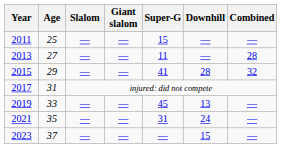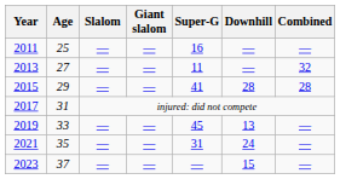 <table class=wikitable style="text-align:center">
 <tr>
 <th>  Year  </th>
 <th> Age </th>
 <th> Slalom </th>
 <th> Giant <br> slalom </th>
 <th>Super-G</th>
 <th>Downhill</th>
 <th>Combined</th>
 </tr>
 <tr>
 <td><a href='#'>2011</a></td>
 <td><em>25</em></td>
 <td><a href='#'>—</a></td>
 <td><a href='#'>—</a></td>
-<td><a href='#'>15</a></td>
+<td><a href='#'>16</a></td>
 <td><a href='#'>—</a></td>
 <td><a href='#'>—</a></td>
 </tr>
 <tr>
 <td><a href='#'>2013</a></td>
 <td><em>27</em></td>
 <td><a href='#'>—</a></td>
 <td><a href='#'>—</a></td>
 <td><a href='#'>11</a></td>
 <td><a href='#'>—</a></td>
-<td><a href='#'>28</a></td>
+<td><a href='#'>32</a></td>
 </tr>
 <tr>
 <td><a href='#'>2015</a></td>
 <td><em>29</em></td>
 <td><a href='#'>—</a></td>
 <td><a href='#'>—</a></td>
 <td><a href='#'>41</a></td>
 <td><a href='#'>28</a></td>
-<td><a href='#'>32</a></td>
+<td><a href='#'>28</a></td>
 </tr>
 <tr>
 <td><a href='#'>2017</a></td>
 <td><em>31</em></td>
 <td colspan=6><small><em>injured: did not compete</em></small></td>
 </tr>
 <tr>
 <td><a href='#'>2019</a></td>
 <td><em>33</em></td>
 <td><a href='#'>—</a></td>
 <td><a href='#'>—</a></td>
 <td><a href='#'>45</a></td>
 <td><a href='#'>13</a></td>
 <td><a href='#'>—</a></td>
 </tr>
 <tr>
 <td><a href='#'>2021</a></td>
 <td><em>35</em></td>
 <td><a href='#'>—</a></td>
 <td><a href='#'>—</a></td>
 <td><a href='#'>31</a></td>
 <td><a href='#'>24</a></td>
 <td><a href='#'>—</a></td>
 </tr>
 <tr>
 <td><a href='#'>2023</a></td>
 <td><em>37</em></td>
 <td><a href='#'>—</a></td>
 <td><a href='#'>—</a></td>
 <td><a href='#'>—</a></td>
 <td><a href='#'>15</a></td>
 <td><a href='#'>—</a></td>
 </tr>
 </table>
